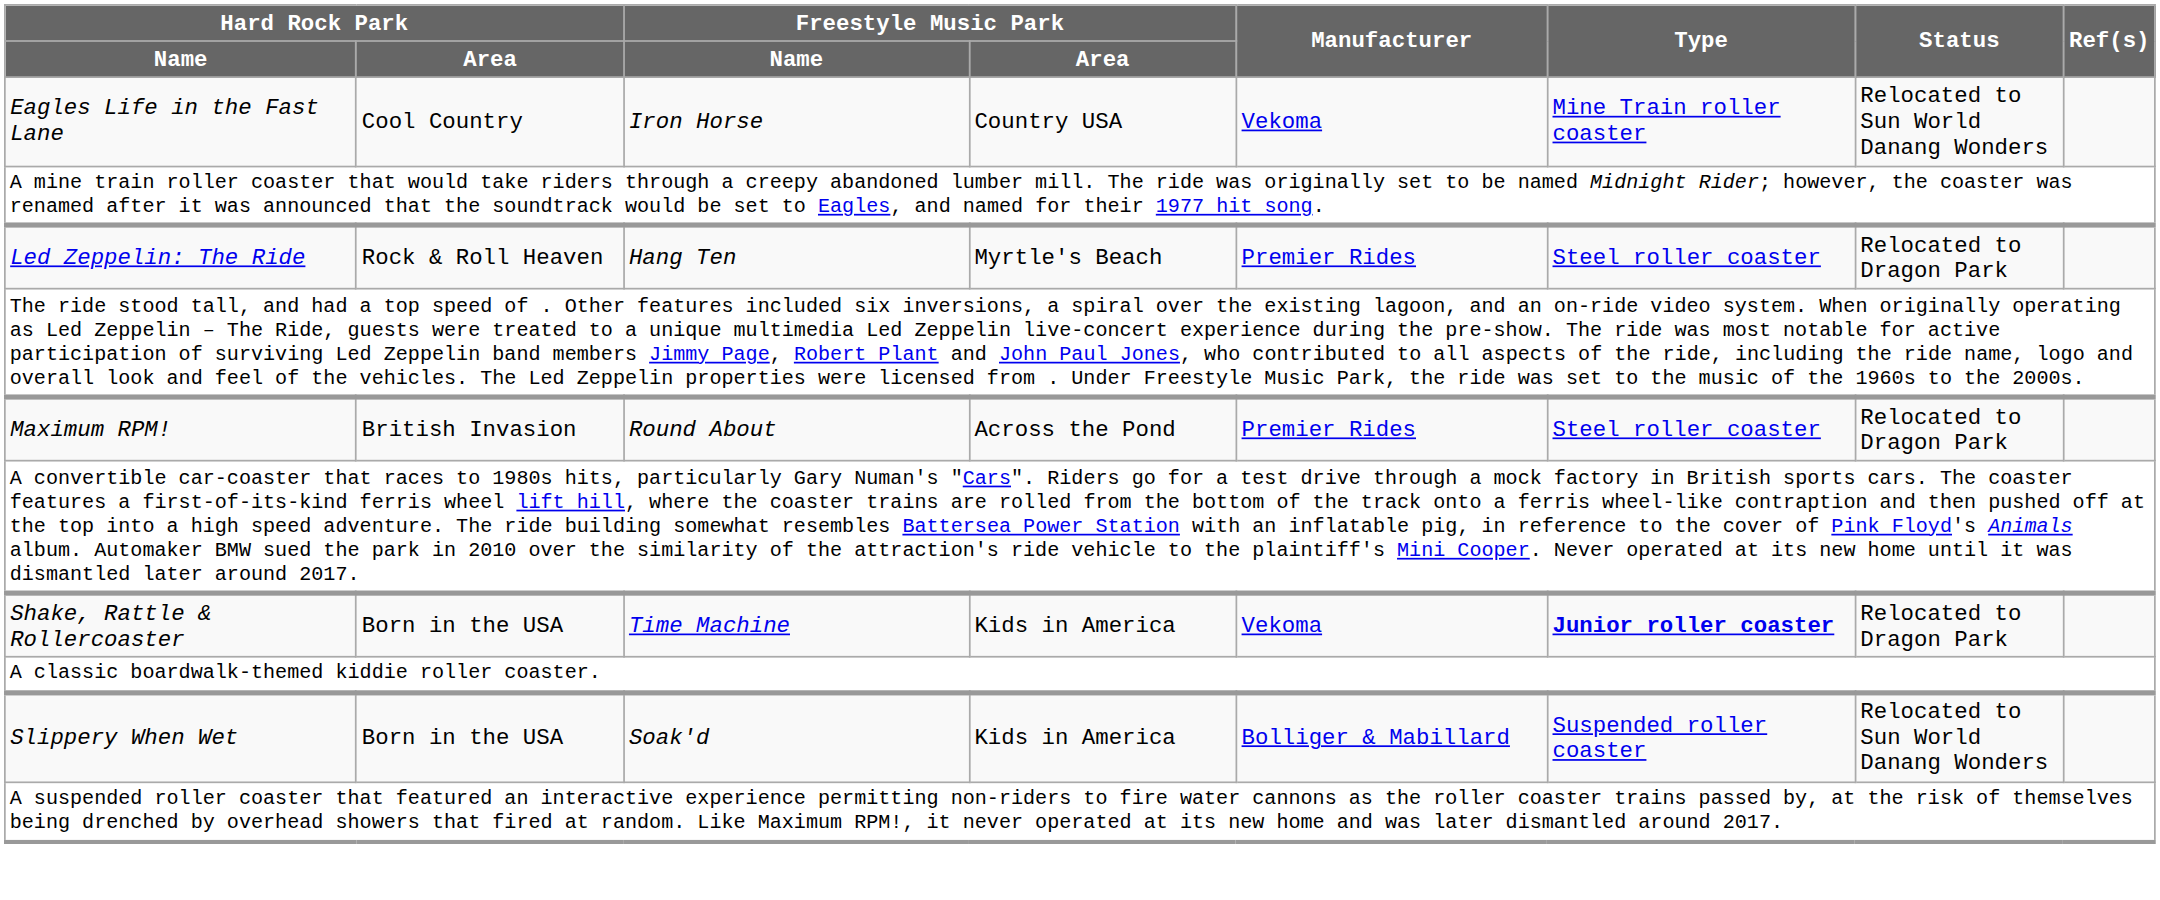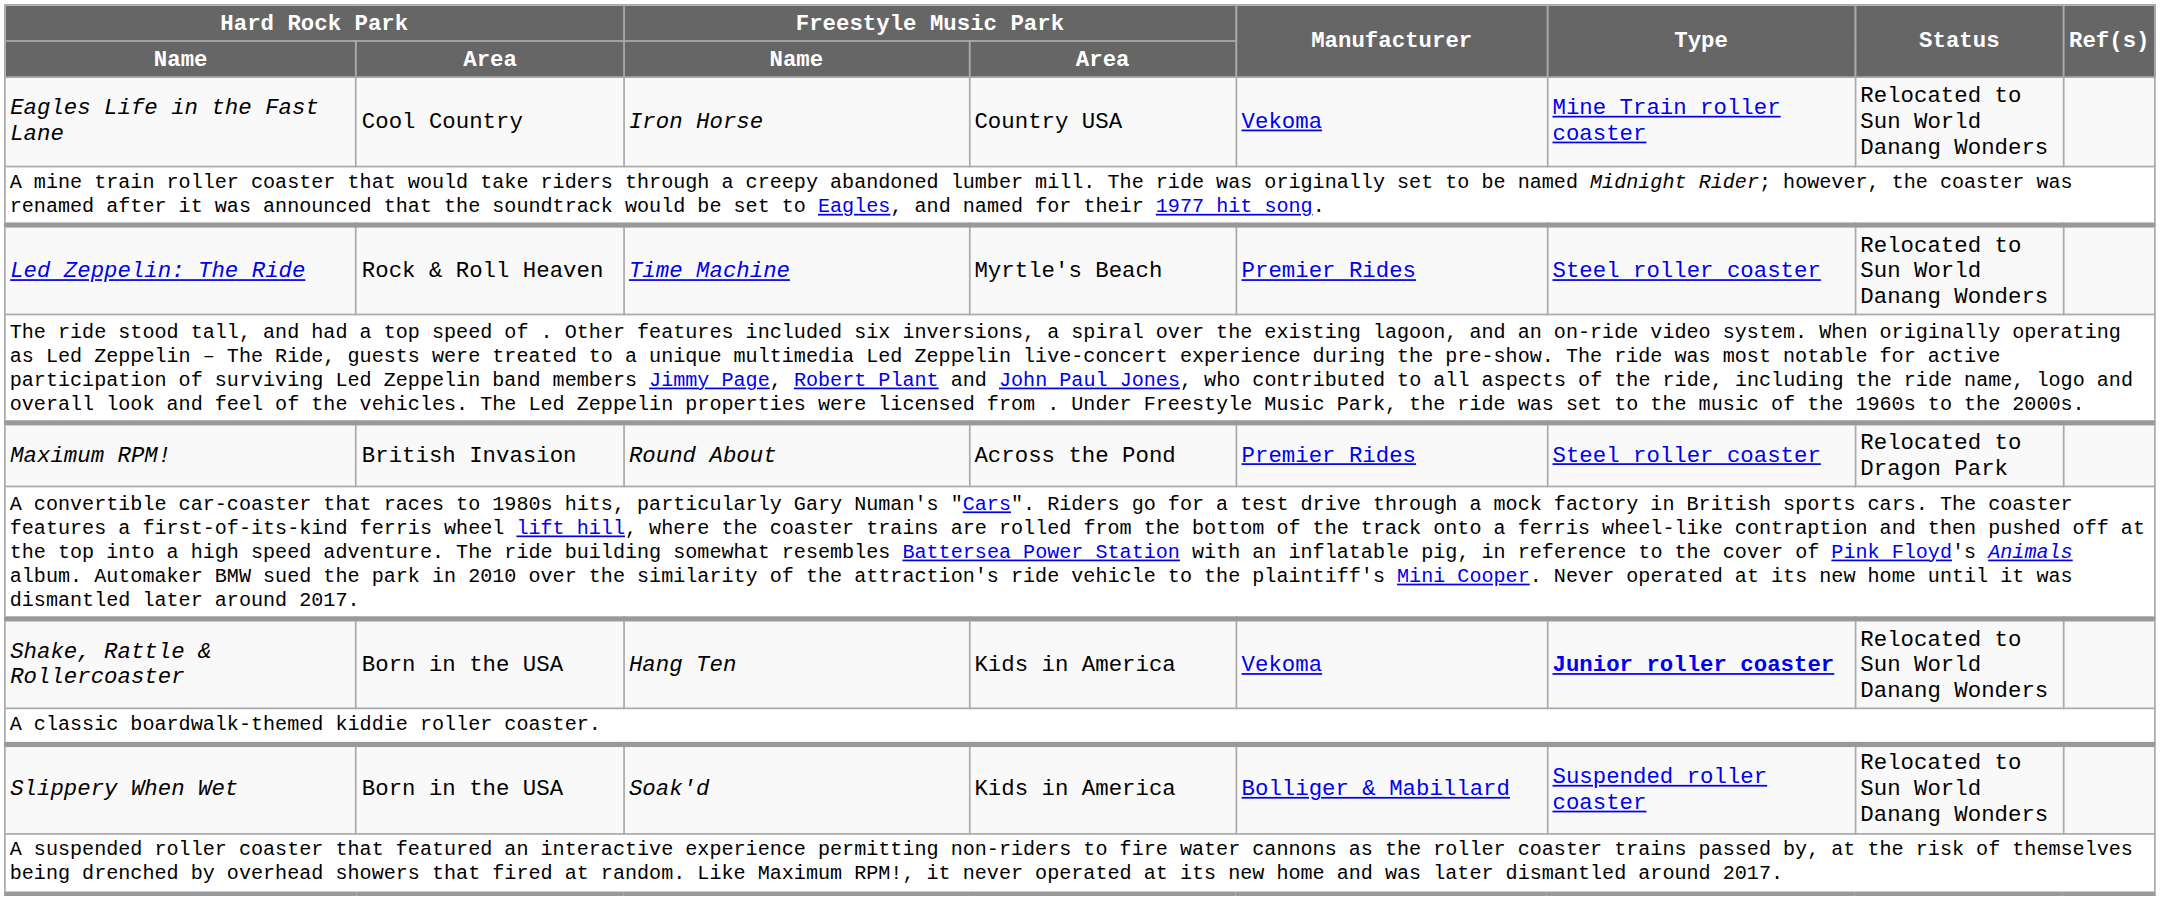 <table class="wikitable plainrowheaders">
 <tr>
 <th scope="col" style="width:30%;background-color:#666;color:#FFF;" colspan="2">Hard Rock Park</th>
 <th scope="col" colspan="2" style="width:30%;background-color:#666;color:#FFF;">Freestyle Music Park</th>
 <th rowspan="2" scope="col" style="width:15%;background-color:#666;color:#FFF;">Manufacturer</th>
 <th rowspan="2" scope="col" style="width:15%;background-color:#666;color:#FFF;">Type</th>
 <th rowspan="2" scope="col" style="background-color:#666;color:#FFF;width:10%">Status</th>
 <th rowspan="2" scope="col" class="unsortable" style="background-color:#666;color:#FFF;width:5%">Ref(s)</th>
 </tr>
 <tr>
 <th scope="col" style="width:17%;background-color:#666;color:#FFF;">Name</th>
 <th scope="col" style="width:13%;background-color:#666;color:#FFF;">Area</th>
 <th scope="col" style="width:17%;background-color:#666;color:#FFF;">Name</th>
 <th scope="col" style="width:13%;background-color:#666;color:#FFF;">Area</th>
 </tr>
 <tr>
 <td><em>Eagles Life in the Fast Lane</em></td>
 <td>Cool Country</td>
 <td><em>Iron Horse</em></td>
 <td>Country USA</td>
 <td><a href='#'>Vekoma</a></td>
 <td><a href='#'>Mine Train roller coaster</a></td>
 <td>Relocated to Sun World Danang Wonders</td>
 <td style="text-align:center"></td>
 </tr>
 <tr>
 <td colspan="8" style="background-color:#FFF;border-bottom:3px solid #999;font-size:90%">A mine train roller coaster that would take riders through a creepy abandoned lumber mill. The ride was originally set to be named <em>Midnight Rider</em>; however, the coaster was renamed after it was announced that the soundtrack would be set to <a href='#'>Eagles</a>, and named for their <a href='#'>1977 hit song</a>.</td>
 </tr>
 <tr>
 <td><em><a href='#'>Led Zeppelin: The Ride</a></em></td>
 <td>Rock & Roll Heaven</td>
-<td><em>Hang Ten</em></td>
+<td><em><a href='#'>Time Machine</a></em></td>
 <td>Myrtle's Beach</td>
 <td><a href='#'>Premier Rides</a></td>
 <td><a href='#'>Steel roller coaster</a></td>
-<td>Relocated to Dragon Park</td>
+<td>Relocated to Sun World Danang Wonders</td>
 <td style="text-align:center"></td>
 </tr>
 <tr>
 <td colspan="8" style="background-color:#FFF;border-bottom:3px solid #999;font-size:90%">The ride stood  tall, and had a top speed of . Other features included six inversions, a spiral over the existing lagoon, and an on-ride video system. When originally operating as Led Zeppelin – The Ride, guests were treated to a unique multimedia Led Zeppelin live-concert experience during the pre-show. The ride was most notable for active participation of surviving Led Zeppelin band members <a href='#'>Jimmy Page</a>, <a href='#'>Robert Plant</a> and <a href='#'>John Paul Jones</a>, who contributed to all aspects of the ride, including the ride name, logo and overall look and feel of the vehicles. The Led Zeppelin properties were licensed from . Under Freestyle Music Park, the ride was set to the music of the 1960s to the 2000s.</td>
 </tr>
 <tr>
 <td><em>Maximum RPM!</em></td>
 <td>British Invasion</td>
 <td><em>Round About</em></td>
 <td>Across the Pond</td>
 <td><a href='#'>Premier Rides</a></td>
 <td><a href='#'>Steel roller coaster</a></td>
 <td>Relocated to Dragon Park</td>
 <td style="text-align:center"></td>
 </tr>
 <tr>
 <td colspan="8" style="background-color:#FFF;border-bottom:3px solid #999;font-size:90%">A convertible car-coaster that races to 1980s hits, particularly Gary Numan's "<a href='#'>Cars</a>". Riders go for a test drive through a mock factory in British sports cars. The coaster features a first-of-its-kind ferris wheel <a href='#'>lift hill</a>, where the coaster trains are rolled from the bottom of the track onto a ferris wheel-like contraption and then pushed off at the top into a high speed adventure. The ride building somewhat resembles <a href='#'>Battersea Power Station</a> with an inflatable pig, in reference to the cover of <a href='#'>Pink Floyd</a>'s <em><a href='#'>Animals</a></em> album. Automaker BMW sued the park in 2010 over the similarity of the attraction's ride vehicle to the plaintiff's <a href='#'>Mini Cooper</a>. Never operated at its new home until it was dismantled later around 2017.</td>
 </tr>
 <tr>
 <td><em>Shake, Rattle & Rollercoaster</em></td>
 <td>Born in the USA</td>
-<td><em><a href='#'>Time Machine</a></em></td>
+<td><em>Hang Ten</em></td>
 <td>Kids in America</td>
 <td><a href='#'>Vekoma</a></td>
 <td><strong><a href='#'>Junior roller coaster</a></strong></td>
-<td>Relocated to Dragon Park</td>
+<td>Relocated to Sun World Danang Wonders</td>
 <td style="text-align:center"></td>
 </tr>
 <tr>
 <td colspan="8" style="background-color:#FFF;border-bottom:3px solid #999;font-size:90%">A classic boardwalk-themed kiddie roller coaster.</td>
 </tr>
 <tr>
 <td><em>Slippery When Wet</em></td>
 <td>Born in the USA</td>
 <td><em>Soak'd</em></td>
 <td>Kids in America</td>
 <td><a href='#'>Bolliger & Mabillard</a></td>
 <td><a href='#'>Suspended roller coaster</a></td>
 <td>Relocated to Sun World Danang Wonders</td>
 <td style="text-align:center"></td>
 </tr>
 <tr>
 <td colspan="8" style="background-color:#FFF;border-bottom:3px solid #999;font-size:90%">A suspended roller coaster that featured an interactive experience permitting non-riders to fire water cannons as the roller coaster trains passed by, at the risk of themselves being drenched by overhead showers that fired at random. Like Maximum RPM!, it never operated at its new home and was later dismantled around 2017.</td>
 </tr>
 </table>
